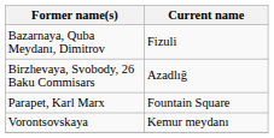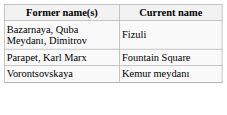 <table class="wikitable">
 <tr>
 <th width="170">Former name(s)</th>
 <th width="150">Current name</th>
 </tr>
 <tr>
 <td>Bazarnaya, Quba Meydanı, Dimitrov</td>
 <td>Fizuli</td>
-</tr>
-<tr>
-<td>Birzhevaya, Svobody, 26 Baku Commisars</td>
-<td>Azadlığ</td>
 </tr>
 <tr>
 <td>Parapet, Karl Marx</td>
 <td>Fountain Square</td>
 </tr>
 <tr>
 <td>Vorontsovskaya</td>
 <td>Kemur meydanı</td>
 </tr>
 <tr>
 </tr>
 </table>
